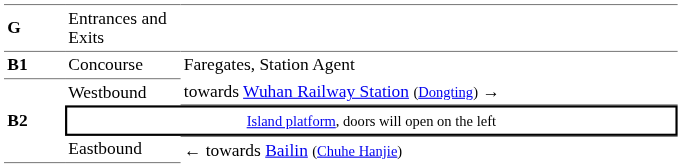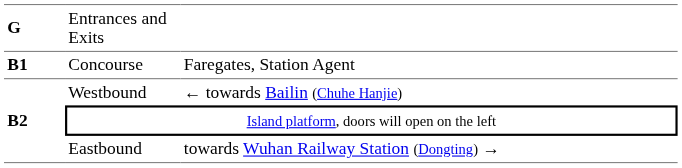 <table table border=0 cellspacing=0 cellpadding=3>
 <tr>
 <td style="border-top:solid 1px gray;border-bottom:solid 0px gray;" width=50><strong>G</strong></td>
 <td style="border-top:solid 1px gray;border-bottom:solid 0px gray;" width=100>Entrances and Exits</td>
 <td style="border-top:solid 1px gray;border-bottom:solid 0px gray;" width=450></td>
 </tr>
 <tr>
 <td style="border-top:solid 1px gray;border-bottom:solid 0px gray;" width=50><strong>B1</strong></td>
 <td style="border-top:solid 1px gray;border-bottom:solid 0px gray;" width=100>Concourse</td>
 <td style="border-top:solid 1px gray;border-bottom:solid 0px gray;" width=450>Faregates, Station Agent</td>
 </tr>
 <tr>
 <td style="border-top:solid 1px gray;border-bottom:solid 1px gray;" rowspan=3><strong>B2</strong></td>
 <td style="border-top:solid 1px gray;border-bottom:solid 0px gray;">Westbound</td>
-<td style="border-bottom:solid 1px gray;"> towards <a href='#'>Wuhan Railway Station</a> <small>(<a href='#'>Dongting</a>)</small> →</td>
+<td style="border-top:solid 1px gray;border-bottom:solid 0px gray;">←  towards <a href='#'>Bailin</a> <small>(<a href='#'>Chuhe Hanjie</a>)</small></td>
 </tr>
 <tr>
 <td style="border-right:solid 2px black;border-left:solid 2px black;border-top:solid 2px black;border-bottom:solid 2px black;text-align:center;" colspan=2><small><a href='#'>Island platform</a>, doors will open on the left</small></td>
 </tr>
 <tr>
 <td style="border-bottom:solid 1px gray;">Eastbound</td>
-<td style="border-top:solid 1px gray;border-bottom:solid 0px gray;">←  towards <a href='#'>Bailin</a> <small>(<a href='#'>Chuhe Hanjie</a>)</small></td>
+<td style="border-bottom:solid 1px gray;"> towards <a href='#'>Wuhan Railway Station</a> <small>(<a href='#'>Dongting</a>)</small> →</td>
 </tr>
 </table>
